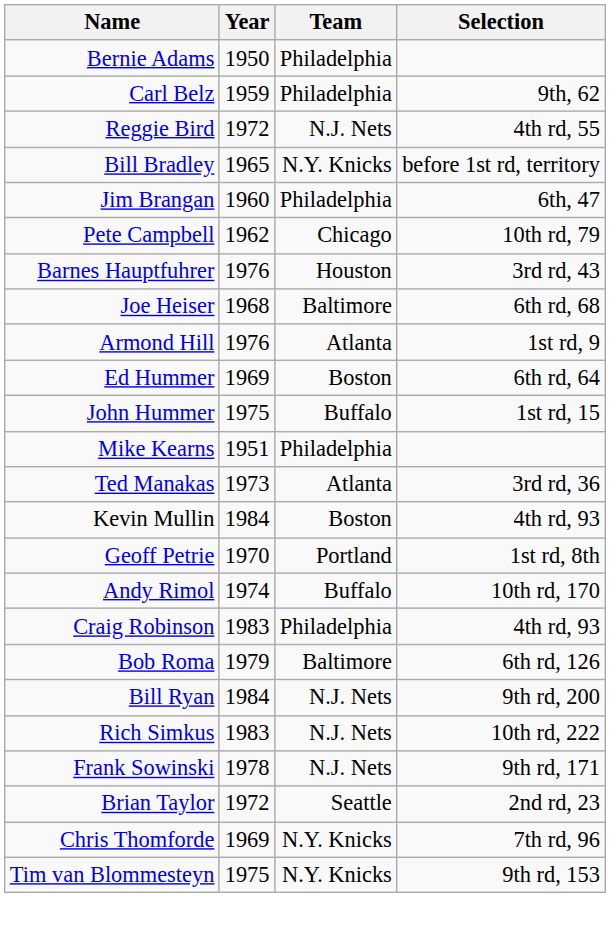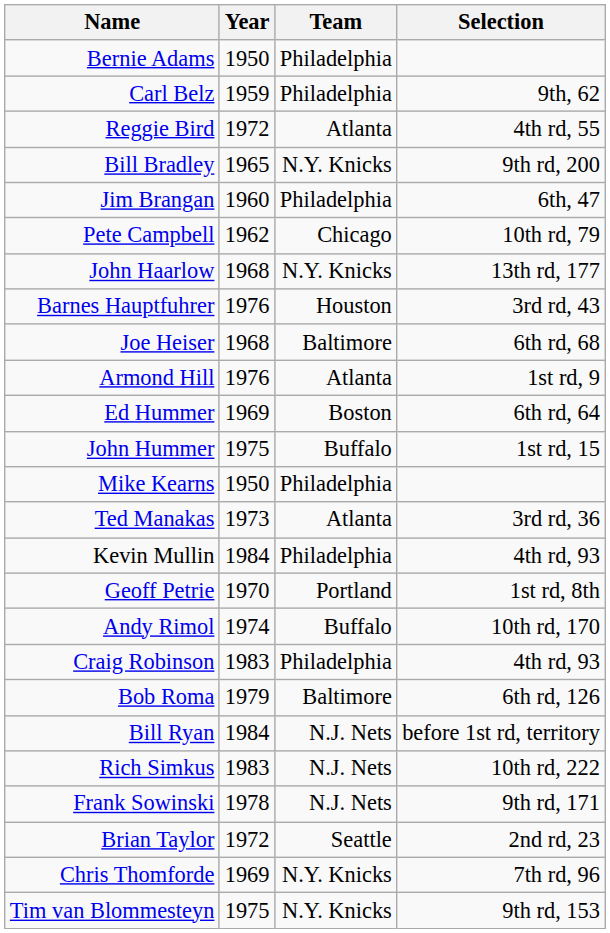 <table class="wikitable sortable" style="text-align:right">
 <tr>
 <th>Name</th>
 <th>Year</th>
 <th>Team</th>
 <th>Selection</th>
 </tr>
 <tr>
 <td><a href='#'>Bernie Adams</a></td>
 <td>1950</td>
 <td>Philadelphia</td>
 <td></td>
 </tr>
 <tr>
 <td><a href='#'>Carl Belz</a></td>
 <td>1959</td>
 <td>Philadelphia</td>
 <td>9th, 62</td>
 </tr>
 <tr>
 <td><a href='#'>Reggie Bird</a></td>
 <td>1972</td>
-<td>N.J. Nets</td>
+<td>Atlanta</td>
 <td>4th rd, 55</td>
 </tr>
 <tr>
 <td><a href='#'>Bill Bradley</a></td>
 <td>1965</td>
 <td>N.Y. Knicks</td>
-<td>before 1st rd, territory</td>
+<td>9th rd, 200</td>
 </tr>
 <tr>
 <td><a href='#'>Jim Brangan</a></td>
 <td>1960</td>
 <td>Philadelphia</td>
 <td>6th, 47</td>
 </tr>
 <tr>
 <td><a href='#'>Pete Campbell</a></td>
 <td>1962</td>
 <td>Chicago</td>
 <td>10th rd, 79</td>
+</tr>
+<tr>
+<td><a href='#'>John Haarlow</a></td>
+<td>1968</td>
+<td>N.Y. Knicks</td>
+<td>13th rd, 177</td>
 </tr>
 <tr>
 <td><a href='#'>Barnes Hauptfuhrer</a></td>
 <td>1976</td>
 <td>Houston</td>
 <td>3rd rd, 43</td>
 </tr>
 <tr>
 <td><a href='#'>Joe Heiser</a></td>
 <td>1968</td>
 <td>Baltimore</td>
 <td>6th rd, 68</td>
 </tr>
 <tr>
 <td><a href='#'>Armond Hill</a></td>
 <td>1976</td>
 <td>Atlanta</td>
 <td>1st rd, 9</td>
 </tr>
 <tr>
 <td><a href='#'>Ed Hummer</a></td>
 <td>1969</td>
 <td>Boston</td>
 <td>6th rd, 64</td>
 </tr>
 <tr>
 <td><a href='#'>John Hummer</a></td>
 <td>1975</td>
 <td>Buffalo</td>
 <td>1st rd, 15</td>
 </tr>
 <tr>
 <td><a href='#'>Mike Kearns</a></td>
-<td>1951</td>
+<td>1950</td>
 <td>Philadelphia</td>
 <td></td>
 </tr>
 <tr>
 <td><a href='#'>Ted Manakas</a></td>
 <td>1973</td>
 <td>Atlanta</td>
 <td>3rd rd, 36</td>
 </tr>
 <tr>
 <td>Kevin Mullin</td>
 <td>1984</td>
-<td>Boston</td>
+<td>Philadelphia</td>
 <td>4th rd, 93</td>
 </tr>
 <tr>
 <td><a href='#'>Geoff Petrie</a></td>
 <td>1970</td>
 <td>Portland</td>
 <td>1st rd, 8th</td>
 </tr>
 <tr>
 <td><a href='#'>Andy Rimol</a></td>
 <td>1974</td>
 <td>Buffalo</td>
 <td>10th rd, 170</td>
 </tr>
 <tr>
 <td><a href='#'>Craig Robinson</a></td>
 <td>1983</td>
 <td>Philadelphia</td>
 <td>4th rd, 93</td>
 </tr>
 <tr>
 <td><a href='#'>Bob Roma</a></td>
 <td>1979</td>
 <td>Baltimore</td>
 <td>6th rd, 126</td>
 </tr>
 <tr>
 <td><a href='#'>Bill Ryan</a></td>
 <td>1984</td>
 <td>N.J. Nets</td>
-<td>9th rd, 200</td>
+<td>before 1st rd, territory</td>
 </tr>
 <tr>
 <td><a href='#'>Rich Simkus</a></td>
 <td>1983</td>
 <td>N.J. Nets</td>
 <td>10th rd, 222</td>
 </tr>
 <tr>
 <td><a href='#'>Frank Sowinski</a></td>
 <td>1978</td>
 <td>N.J. Nets</td>
 <td>9th rd, 171</td>
 </tr>
 <tr>
 <td><a href='#'>Brian Taylor</a></td>
 <td>1972</td>
 <td>Seattle</td>
 <td>2nd rd, 23</td>
 </tr>
 <tr>
 <td><a href='#'>Chris Thomforde</a></td>
 <td>1969</td>
 <td>N.Y. Knicks</td>
 <td>7th rd, 96</td>
 </tr>
 <tr>
 <td><a href='#'>Tim van Blommesteyn</a></td>
 <td>1975</td>
 <td>N.Y. Knicks</td>
 <td>9th rd, 153</td>
 </tr>
 </table>
